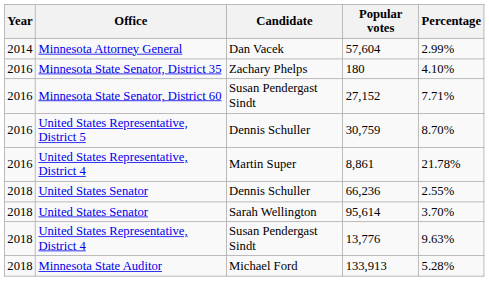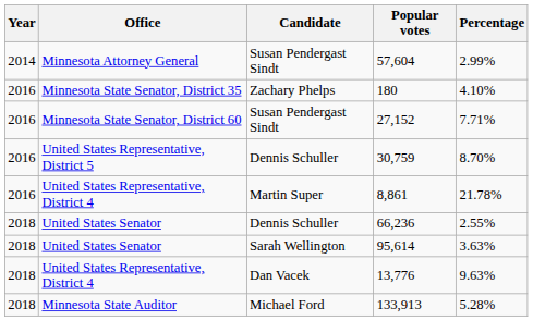 <table class="wikitable">
 <tr>
 <th>Year</th>
 <th>Office</th>
 <th>Candidate</th>
 <th>Popular votes</th>
 <th>Percentage</th>
 </tr>
 <tr>
 <td>2014</td>
 <td><a href='#'>Minnesota Attorney General</a></td>
-<td>Dan Vacek</td>
+<td>Susan Pendergast Sindt</td>
 <td>57,604</td>
 <td>2.99%</td>
 </tr>
 <tr>
 <td>2016</td>
 <td><a href='#'>Minnesota State Senator, District 35</a></td>
 <td>Zachary Phelps</td>
 <td>180</td>
 <td>4.10%</td>
 </tr>
 <tr>
 <td>2016</td>
 <td><a href='#'>Minnesota State Senator, District 60</a></td>
 <td>Susan Pendergast Sindt</td>
 <td>27,152</td>
 <td>7.71%</td>
 </tr>
 <tr>
 <td>2016</td>
 <td><a href='#'>United States Representative, District 5</a></td>
 <td>Dennis Schuller</td>
 <td>30,759</td>
 <td>8.70%</td>
 </tr>
 <tr>
 <td>2016</td>
 <td><a href='#'>United States Representative, District 4</a></td>
 <td>Martin Super</td>
 <td>8,861</td>
 <td>21.78%</td>
 </tr>
 <tr>
 <td>2018</td>
 <td><a href='#'>United States Senator</a></td>
 <td>Dennis Schuller</td>
 <td>66,236</td>
 <td>2.55%</td>
 </tr>
 <tr>
 <td>2018</td>
 <td><a href='#'>United States Senator</a></td>
 <td>Sarah Wellington</td>
 <td>95,614</td>
-<td>3.70%</td>
+<td>3.63%</td>
 </tr>
 <tr>
 <td>2018</td>
 <td><a href='#'>United States Representative, District 4</a></td>
-<td>Susan Pendergast Sindt</td>
+<td>Dan Vacek</td>
 <td>13,776</td>
 <td>9.63%</td>
 </tr>
 <tr>
 <td>2018</td>
 <td><a href='#'>Minnesota State Auditor</a></td>
 <td>Michael Ford</td>
 <td>133,913</td>
 <td>5.28%</td>
 </tr>
 </table>
